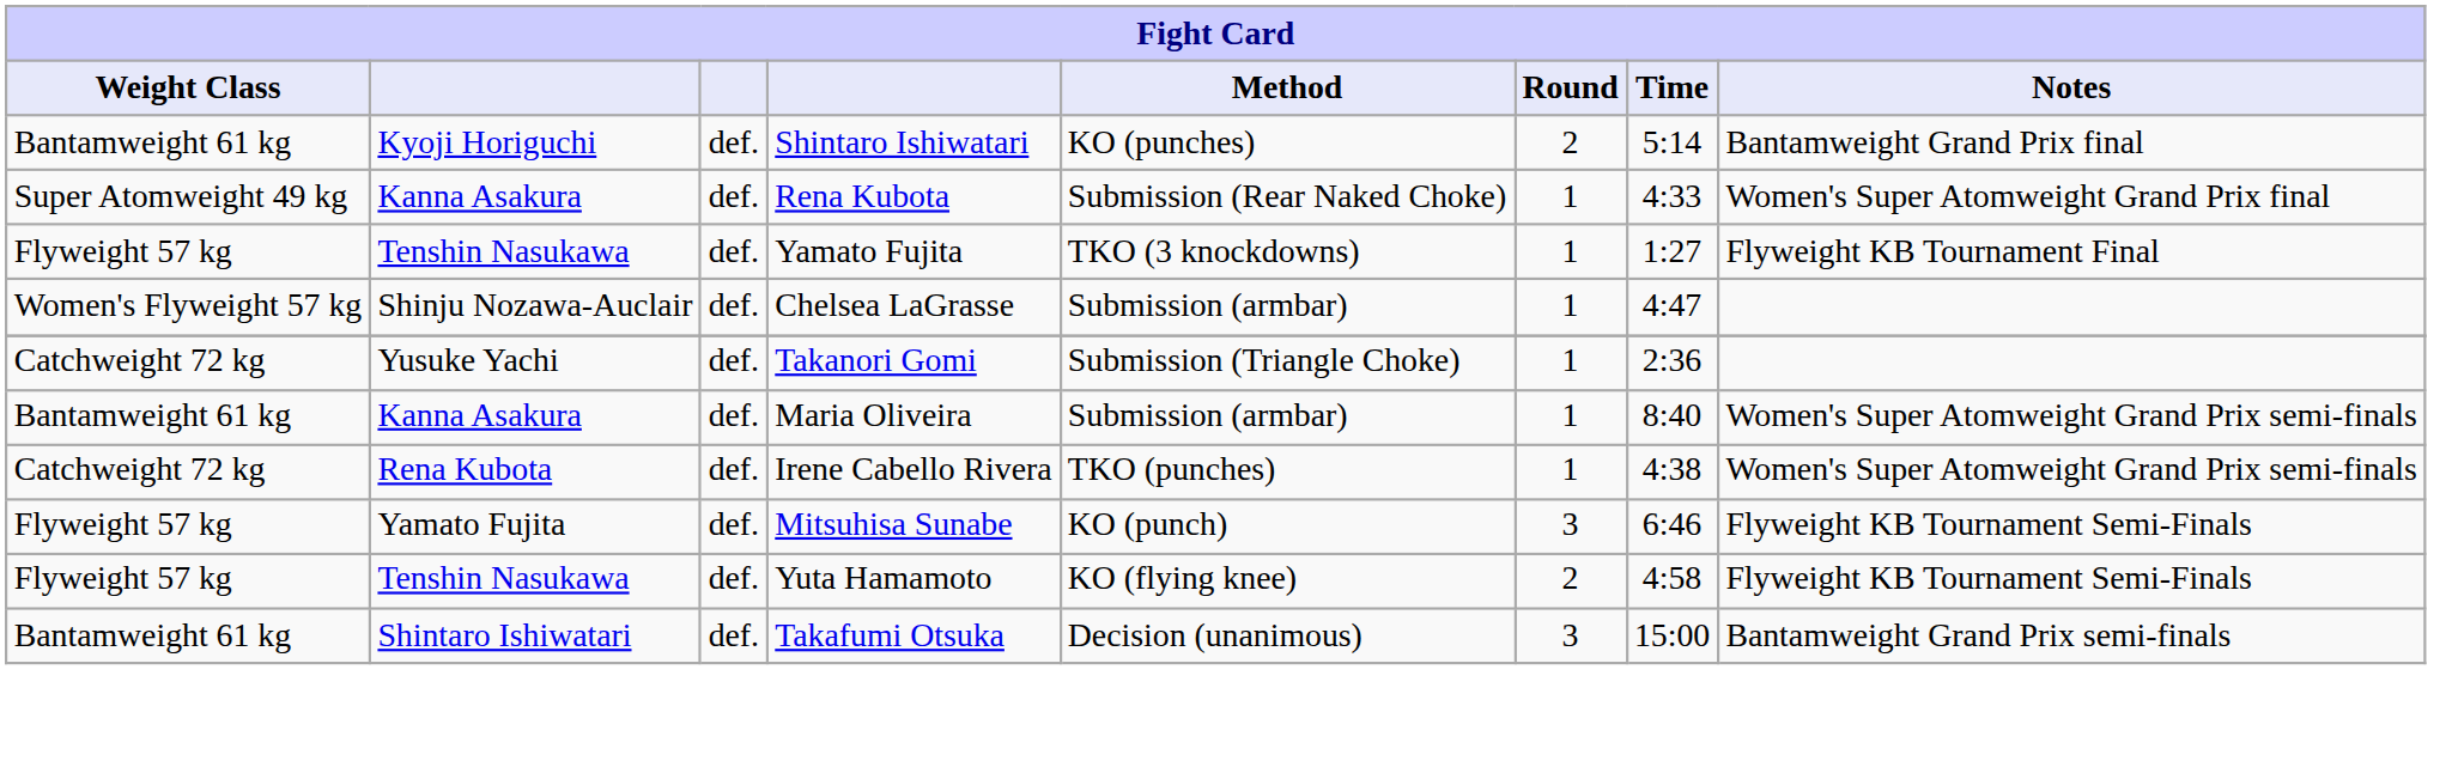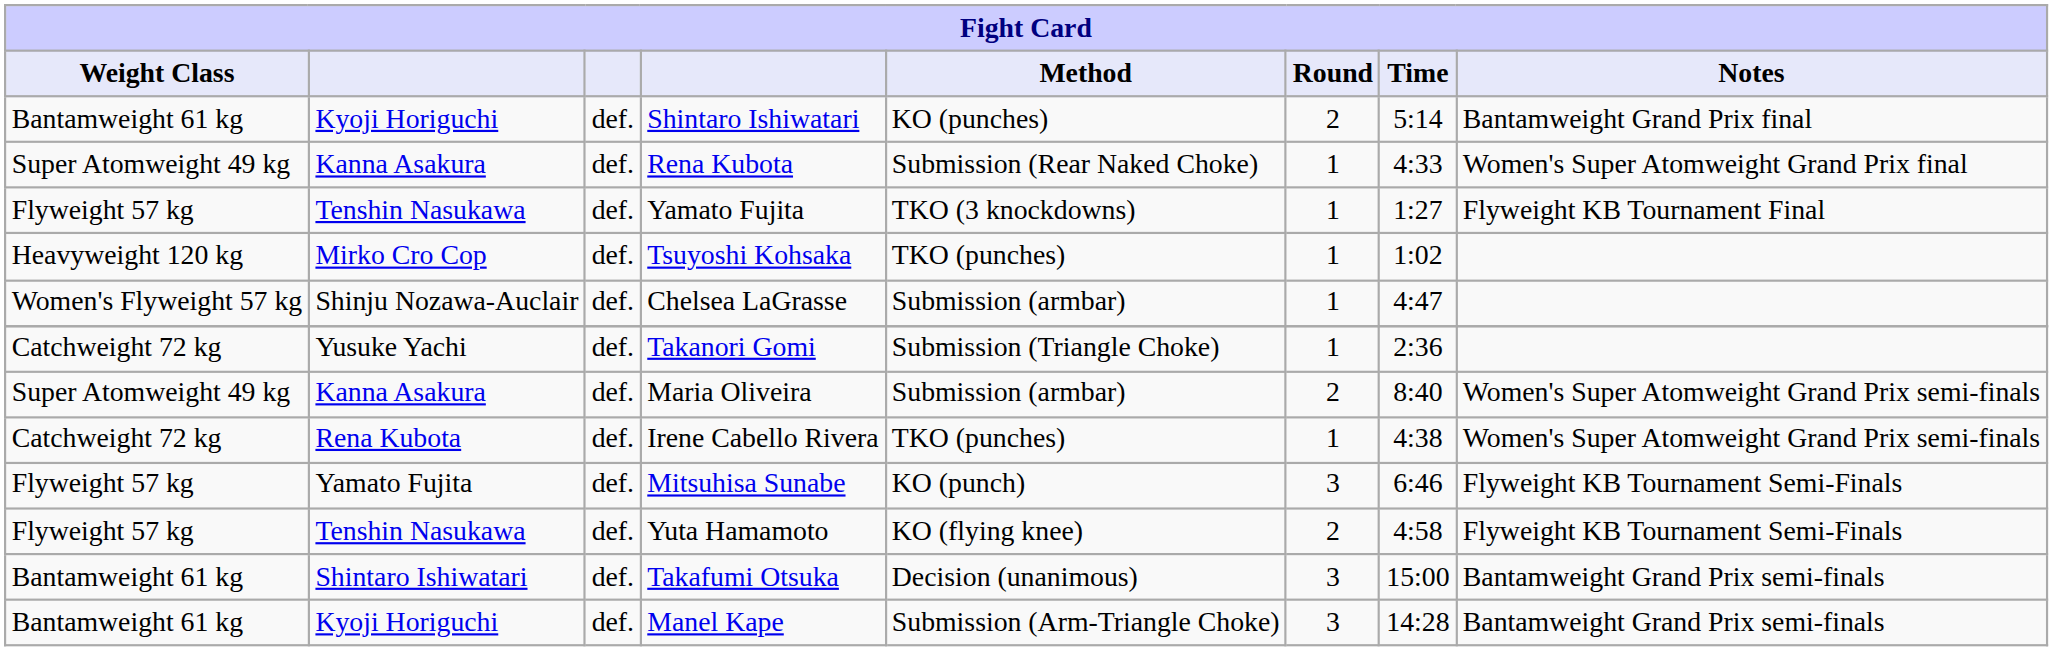 <table class="wikitable" style="font-size: 80%;">
 <tr>
 <th colspan="8" style="background-color: #ccf; color: #000080; text-align: center;"><strong>Fight Card</strong></th>
 </tr>
 <tr>
 <th colspan="1" style="background-color: #E6E8FA; color: #000000; text-align: center;">Weight Class</th>
 <th colspan="1" style="background-color: #E6E8FA; color: #000000; text-align: center;"></th>
 <th colspan="1" style="background-color: #E6E8FA; color: #000000; text-align: center;"></th>
 <th colspan="1" style="background-color: #E6E8FA; color: #000000; text-align: center;"></th>
 <th colspan="1" style="background-color: #E6E8FA; color: #000000; text-align: center;">Method</th>
 <th colspan="1" style="background-color: #E6E8FA; color: #000000; text-align: center;">Round</th>
 <th colspan="1" style="background-color: #E6E8FA; color: #000000; text-align: center;">Time</th>
 <th colspan="1" style="background-color: #E6E8FA; color: #000000; text-align: center;">Notes</th>
 </tr>
 <tr>
 <td>Bantamweight 61 kg</td>
 <td> <a href='#'>Kyoji Horiguchi</a></td>
 <td align=center>def.</td>
 <td> <a href='#'>Shintaro Ishiwatari</a></td>
 <td>KO (punches)</td>
 <td align=center>2</td>
 <td align=center>5:14</td>
 <td>Bantamweight Grand Prix final</td>
 </tr>
 <tr>
 <td>Super Atomweight 49 kg</td>
 <td> <a href='#'>Kanna Asakura</a></td>
 <td align=center>def.</td>
 <td> <a href='#'>Rena Kubota</a></td>
 <td>Submission (Rear Naked Choke)</td>
 <td align=center>1</td>
 <td align=center>4:33</td>
 <td>Women's Super Atomweight Grand Prix final</td>
 </tr>
 <tr>
 <td>Flyweight 57 kg</td>
 <td> <a href='#'>Tenshin Nasukawa</a></td>
 <td align=center>def.</td>
 <td> Yamato Fujita</td>
 <td>TKO (3 knockdowns)</td>
 <td align=center>1</td>
 <td align=center>1:27</td>
 <td>Flyweight KB Tournament Final</td>
 </tr>
 <tr>
+<td>Heavyweight 120 kg</td>
+<td> <a href='#'>Mirko Cro Cop</a></td>
+<td align=center>def.</td>
+<td> <a href='#'>Tsuyoshi Kohsaka</a></td>
+<td>TKO (punches)</td>
+<td align=center>1</td>
+<td align=center>1:02</td>
+<td></td>
+</tr>
+<tr>
 <td>Women's Flyweight 57 kg</td>
 <td> Shinju Nozawa-Auclair</td>
 <td align=center>def.</td>
 <td> Chelsea LaGrasse</td>
 <td>Submission (armbar)</td>
 <td align=center>1</td>
 <td align=center>4:47</td>
 <td></td>
 </tr>
 <tr>
 </tr>
 <tr>
 <td>Catchweight 72 kg</td>
 <td> Yusuke Yachi</td>
 <td align=center>def.</td>
 <td> <a href='#'>Takanori Gomi</a></td>
 <td>Submission (Triangle Choke)</td>
 <td align=center>1</td>
 <td align=center>2:36</td>
 <td></td>
 </tr>
 <tr>
-<td>Bantamweight 61 kg</td>
+<td>Super Atomweight 49 kg</td>
 <td> <a href='#'>Kanna Asakura</a></td>
 <td align=center>def.</td>
 <td> Maria Oliveira</td>
 <td>Submission (armbar)</td>
-<td align=center>1</td>
+<td align=center>2</td>
 <td align=center>8:40</td>
 <td>Women's Super Atomweight Grand Prix semi-finals</td>
 </tr>
 <tr>
 <td>Catchweight 72 kg</td>
 <td> <a href='#'>Rena Kubota</a></td>
 <td align=center>def.</td>
 <td> Irene Cabello Rivera</td>
 <td>TKO (punches)</td>
 <td align=center>1</td>
 <td align=center>4:38</td>
 <td>Women's Super Atomweight Grand Prix semi-finals</td>
 </tr>
 <tr>
 <td>Flyweight 57 kg</td>
 <td> Yamato Fujita</td>
 <td align=center>def.</td>
 <td> <a href='#'>Mitsuhisa Sunabe</a></td>
 <td>KO (punch)</td>
 <td align=center>3</td>
 <td align=center>6:46</td>
 <td>Flyweight KB Tournament Semi-Finals</td>
 </tr>
 <tr>
 <td>Flyweight 57 kg</td>
 <td> <a href='#'>Tenshin Nasukawa</a></td>
 <td align=center>def.</td>
 <td> Yuta Hamamoto</td>
 <td>KO (flying knee)</td>
 <td align=center>2</td>
 <td align=center>4:58</td>
 <td>Flyweight KB Tournament Semi-Finals</td>
 </tr>
 <tr>
 <td>Bantamweight 61 kg</td>
 <td> <a href='#'>Shintaro Ishiwatari</a></td>
 <td align=center>def.</td>
 <td> <a href='#'>Takafumi Otsuka</a></td>
 <td>Decision (unanimous)</td>
 <td align=center>3</td>
 <td align=center>15:00</td>
 <td>Bantamweight Grand Prix semi-finals</td>
 </tr>
+<tr>
+<td>Bantamweight 61 kg</td>
+<td> <a href='#'>Kyoji Horiguchi</a></td>
+<td align=center>def.</td>
+<td> <a href='#'>Manel Kape</a></td>
+<td>Submission (Arm-Triangle Choke)</td>
+<td align=center>3</td>
+<td align=center>14:28</td>
+<td>Bantamweight Grand Prix semi-finals</td>
+</tr>
 </table>
